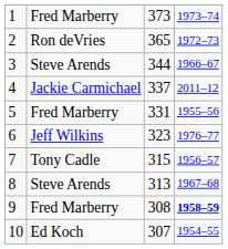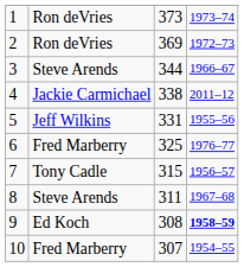 <table class="wikitable">
 <tr>
 </tr>
 <tr>
 <td>1</td>
-<td>Fred Marberry</td>
+<td>Ron deVries</td>
 <td>373</td>
 <td style="font-size:80%;"><a href='#'>1973–74</a></td>
 </tr>
 <tr>
 <td>2</td>
 <td>Ron deVries</td>
-<td>365</td>
+<td>369</td>
 <td style="font-size:80%;"><a href='#'>1972–73</a></td>
 </tr>
 <tr>
 <td>3</td>
 <td>Steve Arends</td>
 <td>344</td>
 <td style="font-size:80%;"><a href='#'>1966–67</a></td>
 </tr>
 <tr>
 <td>4</td>
 <td><a href='#'>Jackie Carmichael</a></td>
-<td>337</td>
+<td>338</td>
 <td style="font-size:80%;"><a href='#'>2011–12</a></td>
 </tr>
 <tr>
 <td>5</td>
-<td>Fred Marberry</td>
+<td><a href='#'>Jeff Wilkins</a></td>
 <td>331</td>
 <td style="font-size:80%;"><a href='#'>1955–56</a></td>
 </tr>
 <tr>
 <td>6</td>
-<td><a href='#'>Jeff Wilkins</a></td>
-<td>323</td>
+<td>Fred Marberry</td>
+<td>325</td>
 <td style="font-size:80%;"><a href='#'>1976–77</a></td>
 </tr>
 <tr>
 <td>7</td>
 <td>Tony Cadle</td>
 <td>315</td>
 <td style="font-size:80%;"><a href='#'>1956–57</a></td>
 </tr>
 <tr>
 <td>8</td>
 <td>Steve Arends</td>
-<td>313</td>
+<td>311</td>
 <td style="font-size:80%;"><a href='#'>1967–68</a></td>
 </tr>
 <tr>
 <td>9</td>
-<td>Fred Marberry</td>
+<td>Ed Koch</td>
 <td>308</td>
 <td style="font-size:80%;"><strong><a href='#'>1958–59</a></strong></td>
 </tr>
 <tr>
 <td>10</td>
-<td>Ed Koch</td>
+<td>Fred Marberry</td>
 <td>307</td>
 <td style="font-size:80%;"><a href='#'>1954–55</a></td>
 </tr>
 </table>
